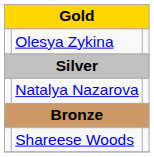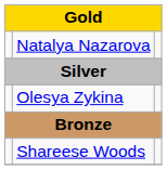 <table class="wikitable">
 <tr bgcolor=gold>
 <td colspan=3 align=center><strong>Gold</strong></td>
 </tr>
 <tr>
 <td></td>
-<td><a href='#'>Olesya Zykina</a></td>
+<td><a href='#'>Natalya Nazarova</a></td>
 <td></td>
 </tr>
 <tr bgcolor=silver>
 <td colspan=3 align=center><strong>Silver</strong></td>
 </tr>
 <tr>
 <td></td>
-<td><a href='#'>Natalya Nazarova</a></td>
+<td><a href='#'>Olesya Zykina</a></td>
 <td></td>
 </tr>
 <tr bgcolor=cc9966>
 <td colspan=3 align=center><strong>Bronze</strong></td>
 </tr>
 <tr>
 <td></td>
 <td><a href='#'>Shareese Woods</a></td>
 <td></td>
 </tr>
 <tr>
 </tr>
 </table>
